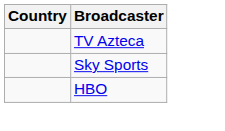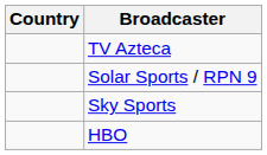 <table class="wikitable">
 <tr>
 <th align=center>Country</th>
 <th align=center>Broadcaster</th>
 </tr>
 <tr>
 <td></td>
 <td><a href='#'>TV Azteca</a></td>
 </tr>
 <tr>
 <td></td>
+<td><a href='#'>Solar Sports</a> / <a href='#'>RPN 9</a></td>
+</tr>
+<tr>
+<td></td>
 <td><a href='#'>Sky Sports</a></td>
 </tr>
 <tr>
 <td></td>
 <td><a href='#'>HBO</a></td>
 </tr>
 </table>
